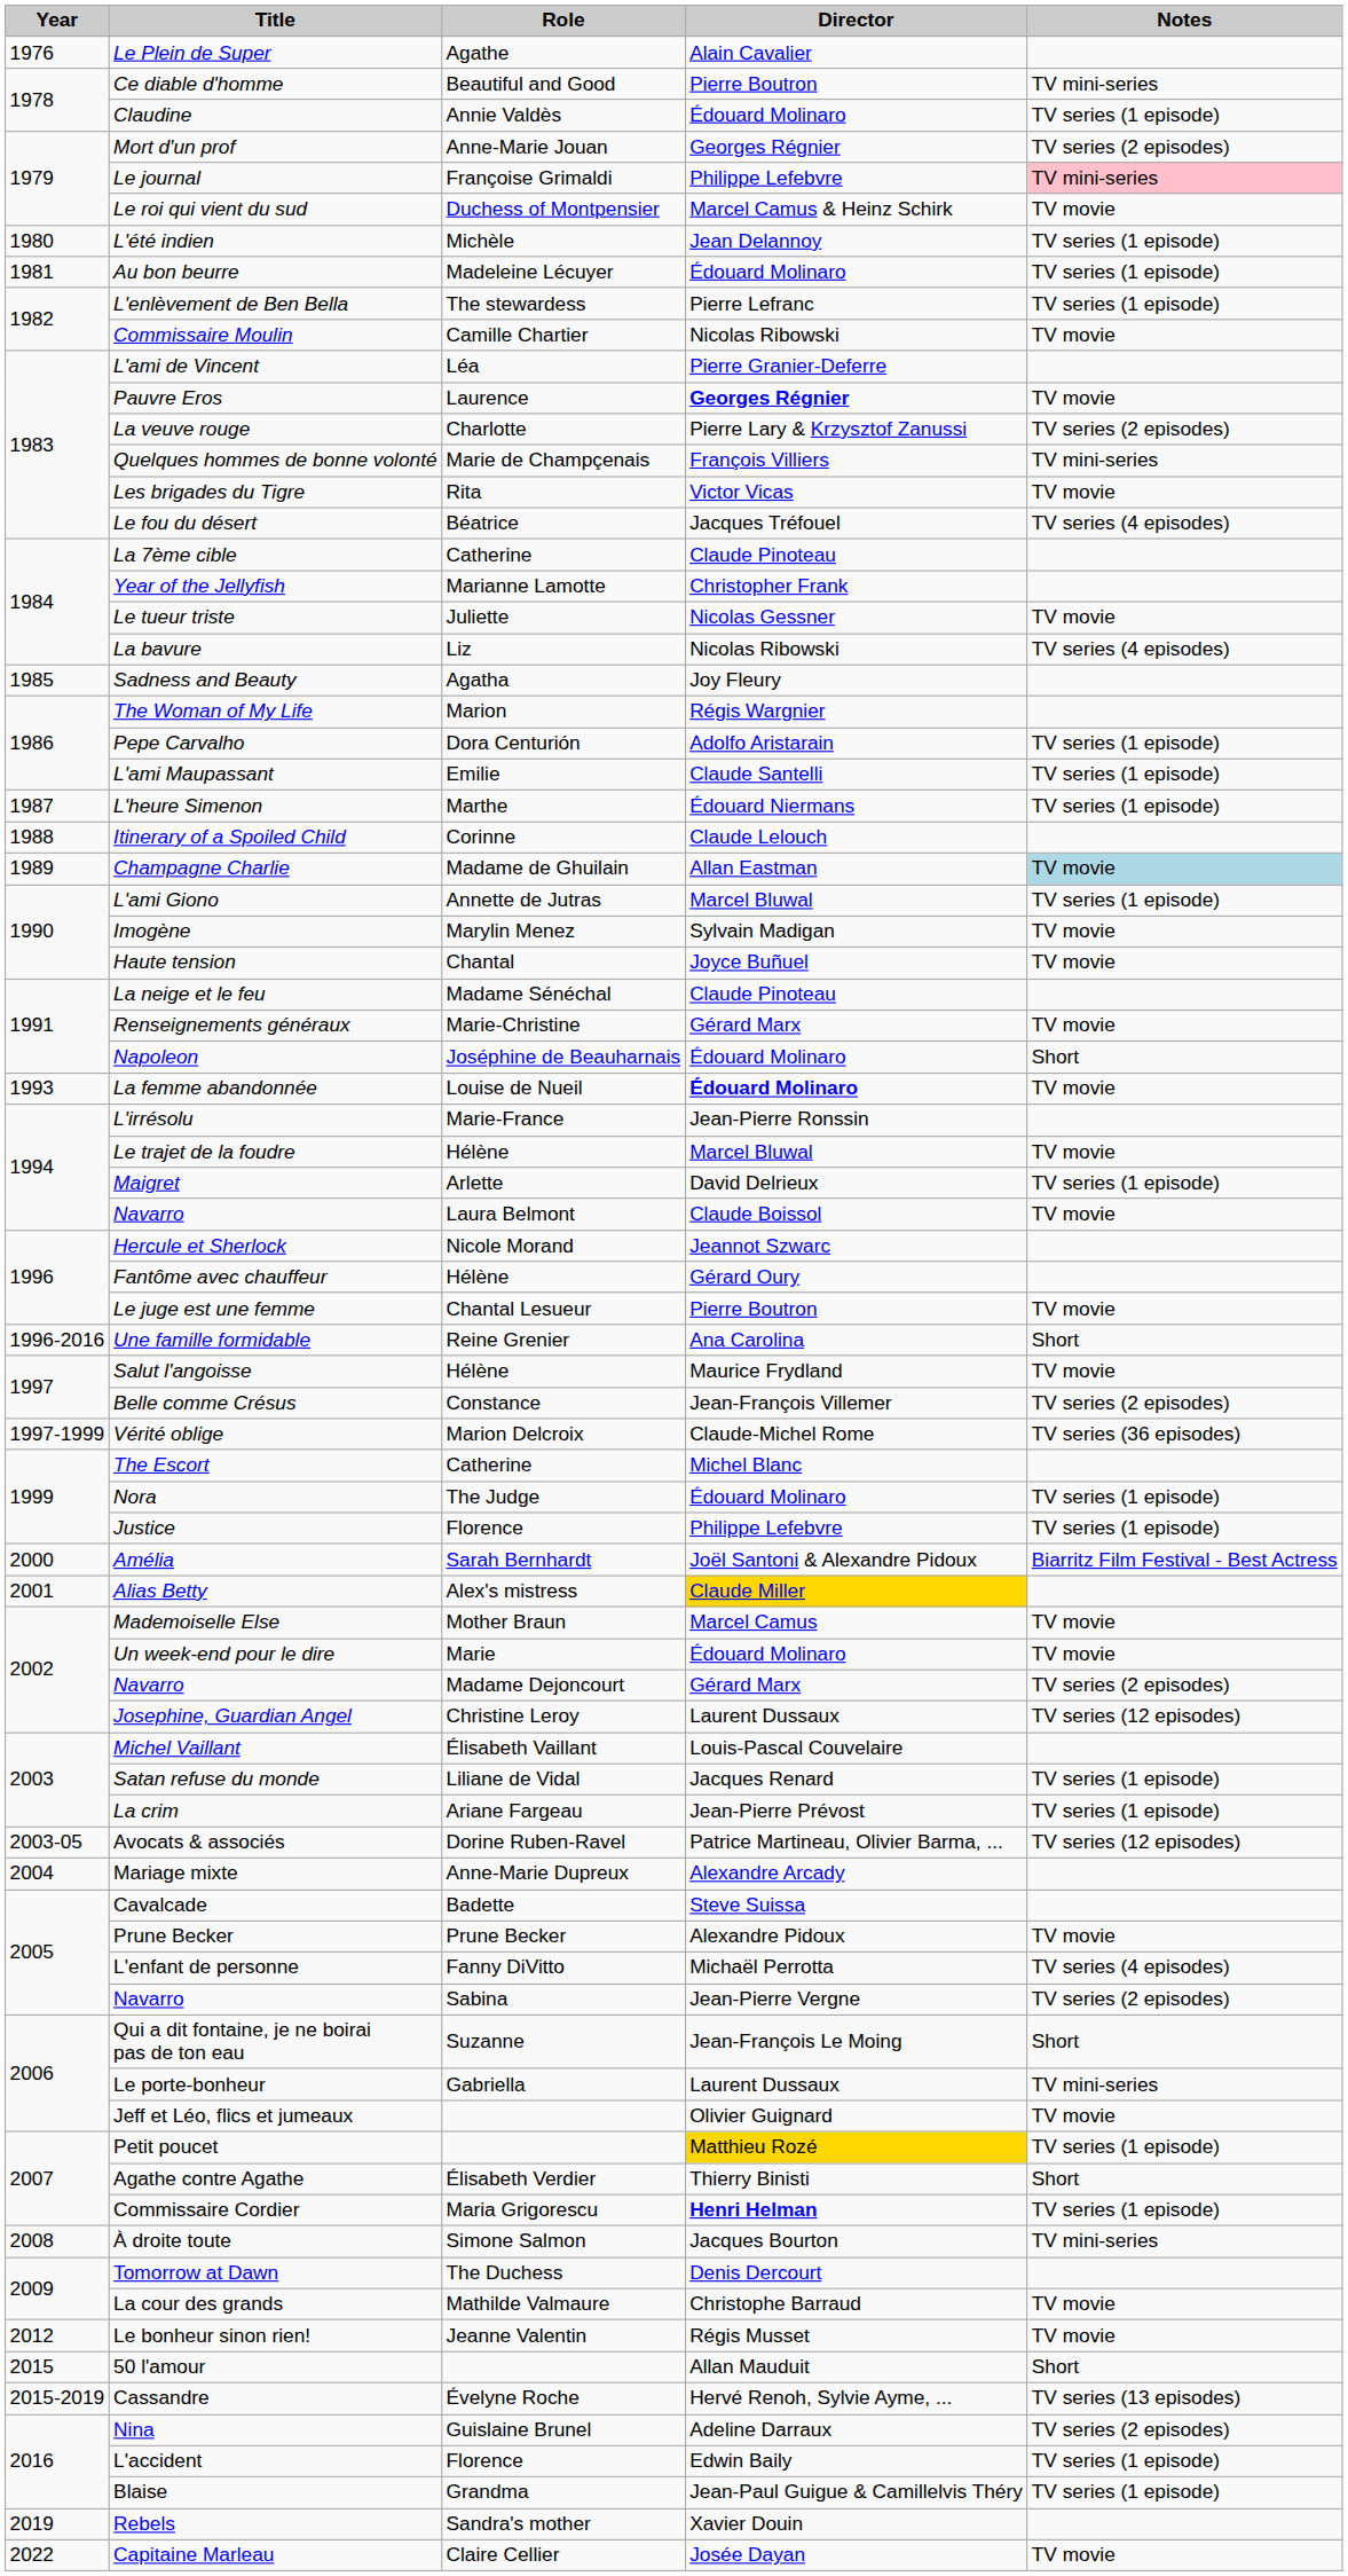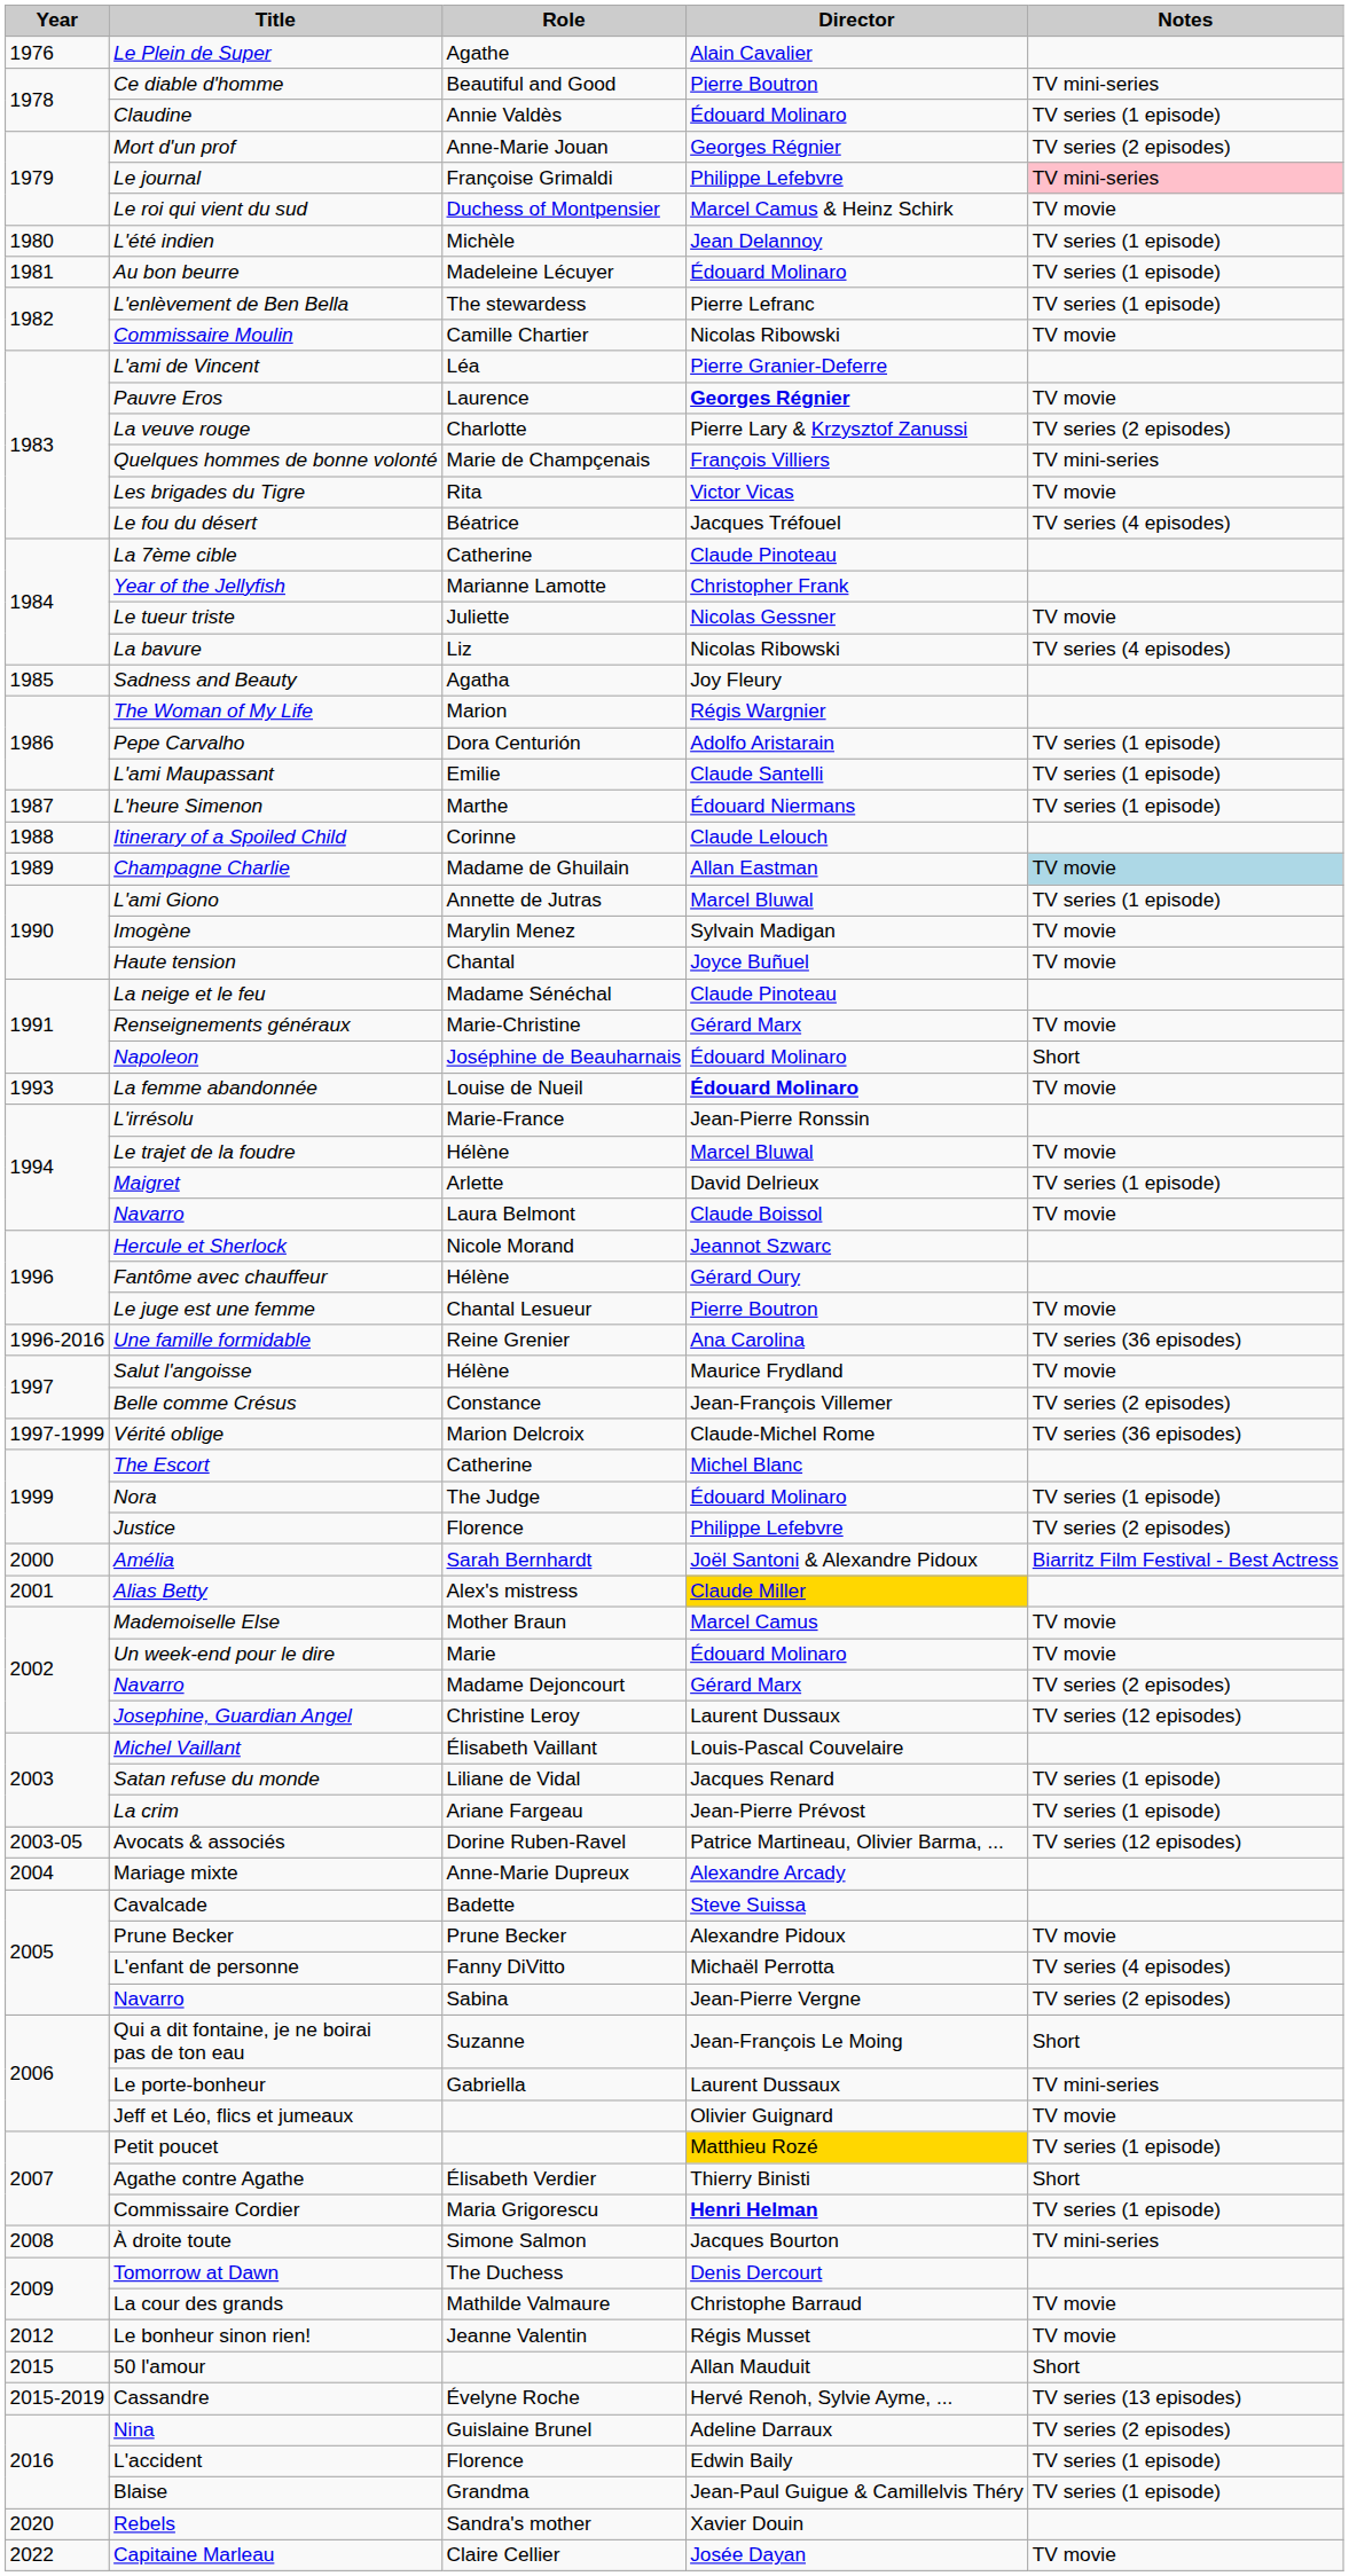 <table class="wikitable">
 <tr>
 <th style="background: #CCCCCC;">Year</th>
 <th style="background: #CCCCCC;">Title</th>
 <th style="background: #CCCCCC;">Role</th>
 <th style="background: #CCCCCC;">Director</th>
 <th style="background: #CCCCCC;">Notes</th>
 </tr>
 <tr>
 <td>1976</td>
 <td><em><a href='#'>Le Plein de Super</a></em></td>
 <td>Agathe</td>
 <td><a href='#'>Alain Cavalier</a></td>
 <td></td>
 </tr>
 <tr>
 <td rowspan=2>1978</td>
 <td><em>Ce diable d'homme</em></td>
 <td>Beautiful and Good</td>
 <td><a href='#'>Pierre Boutron</a></td>
 <td>TV mini-series</td>
 </tr>
 <tr>
 <td><em>Claudine</em></td>
 <td>Annie Valdès</td>
 <td><a href='#'>Édouard Molinaro</a></td>
 <td>TV series (1 episode)</td>
 </tr>
 <tr>
 <td rowspan=3>1979</td>
 <td><em>Mort d'un prof</em></td>
 <td>Anne-Marie Jouan</td>
 <td><a href='#'>Georges Régnier</a></td>
 <td>TV series (2 episodes)</td>
 </tr>
 <tr>
 <td><em>Le journal</em></td>
 <td>Françoise Grimaldi</td>
 <td><a href='#'>Philippe Lefebvre</a></td>
 <td style="background: pink;">TV mini-series</td>
 </tr>
 <tr>
 <td><em>Le roi qui vient du sud</em></td>
 <td><a href='#'>Duchess of Montpensier</a></td>
 <td><a href='#'>Marcel Camus</a> & Heinz Schirk</td>
 <td>TV movie</td>
 </tr>
 <tr>
 <td>1980</td>
 <td><em>L'été indien</em></td>
 <td>Michèle</td>
 <td><a href='#'>Jean Delannoy</a></td>
 <td>TV series (1 episode)</td>
 </tr>
 <tr>
 <td>1981</td>
 <td><em>Au bon beurre</em></td>
 <td>Madeleine Lécuyer</td>
 <td><a href='#'>Édouard Molinaro</a></td>
 <td>TV series (1 episode)</td>
 </tr>
 <tr>
 <td rowspan=2>1982</td>
 <td><em>L'enlèvement de Ben Bella</em></td>
 <td>The stewardess</td>
 <td>Pierre Lefranc</td>
 <td>TV series (1 episode)</td>
 </tr>
 <tr>
 <td><em><a href='#'>Commissaire Moulin</a></em></td>
 <td>Camille Chartier</td>
 <td>Nicolas Ribowski</td>
 <td>TV movie</td>
 </tr>
 <tr>
 <td rowspan=6>1983</td>
 <td><em>L'ami de Vincent</em></td>
 <td>Léa</td>
 <td><a href='#'>Pierre Granier-Deferre</a></td>
 <td></td>
 </tr>
 <tr>
 <td><em>Pauvre Eros</em></td>
 <td>Laurence</td>
 <td><strong><a href='#'>Georges Régnier</a></strong></td>
 <td>TV movie</td>
 </tr>
 <tr>
 <td><em>La veuve rouge</em></td>
 <td>Charlotte</td>
 <td>Pierre Lary & <a href='#'>Krzysztof Zanussi</a></td>
 <td>TV series (2 episodes)</td>
 </tr>
 <tr>
 <td><em>Quelques hommes de bonne volonté</em></td>
 <td>Marie de Champçenais</td>
 <td><a href='#'>François Villiers</a></td>
 <td>TV mini-series</td>
 </tr>
 <tr>
 <td><em>Les brigades du Tigre</em></td>
 <td>Rita</td>
 <td><a href='#'>Victor Vicas</a></td>
 <td>TV movie</td>
 </tr>
 <tr>
 <td><em>Le fou du désert</em></td>
 <td>Béatrice</td>
 <td>Jacques Tréfouel</td>
 <td>TV series (4 episodes)</td>
 </tr>
 <tr>
 <td rowspan=4>1984</td>
 <td><em>La 7ème cible</em></td>
 <td>Catherine</td>
 <td><a href='#'>Claude Pinoteau</a></td>
 <td></td>
 </tr>
 <tr>
 <td><em><a href='#'>Year of the Jellyfish</a></em></td>
 <td>Marianne Lamotte</td>
 <td><a href='#'>Christopher Frank</a></td>
 <td></td>
 </tr>
 <tr>
 <td><em>Le tueur triste</em></td>
 <td>Juliette</td>
 <td><a href='#'>Nicolas Gessner</a></td>
 <td>TV movie</td>
 </tr>
 <tr>
 <td><em>La bavure</em></td>
 <td>Liz</td>
 <td>Nicolas Ribowski</td>
 <td>TV series (4 episodes)</td>
 </tr>
 <tr>
 <td>1985</td>
 <td><em>Sadness and Beauty</em></td>
 <td>Agatha</td>
 <td>Joy Fleury</td>
 <td></td>
 </tr>
 <tr>
 <td rowspan=3>1986</td>
 <td><em><a href='#'>The Woman of My Life</a></em></td>
 <td>Marion</td>
 <td><a href='#'>Régis Wargnier</a></td>
 <td></td>
 </tr>
 <tr>
 <td><em>Pepe Carvalho</em></td>
 <td>Dora Centurión</td>
 <td><a href='#'>Adolfo Aristarain</a></td>
 <td>TV series (1 episode)</td>
 </tr>
 <tr>
 <td><em>L'ami Maupassant</em></td>
 <td>Emilie</td>
 <td><a href='#'>Claude Santelli</a></td>
 <td>TV series (1 episode)</td>
 </tr>
 <tr>
 <td>1987</td>
 <td><em>L'heure Simenon</em></td>
 <td>Marthe</td>
 <td><a href='#'>Édouard Niermans</a></td>
 <td>TV series (1 episode)</td>
 </tr>
 <tr>
 <td>1988</td>
 <td><em><a href='#'>Itinerary of a Spoiled Child</a></em></td>
 <td>Corinne</td>
 <td><a href='#'>Claude Lelouch</a></td>
 <td></td>
 </tr>
 <tr>
 <td>1989</td>
 <td><em><a href='#'>Champagne Charlie</a></em></td>
 <td>Madame de Ghuilain</td>
 <td><a href='#'>Allan Eastman</a></td>
 <td style="background: lightblue;">TV movie</td>
 </tr>
 <tr>
 <td rowspan=3>1990</td>
 <td><em>L'ami Giono</em></td>
 <td>Annette de Jutras</td>
 <td><a href='#'>Marcel Bluwal</a></td>
 <td>TV series (1 episode)</td>
 </tr>
 <tr>
 <td><em>Imogène</em></td>
 <td>Marylin Menez</td>
 <td>Sylvain Madigan</td>
 <td>TV movie</td>
 </tr>
 <tr>
 <td><em>Haute tension</em></td>
 <td>Chantal</td>
 <td><a href='#'>Joyce Buñuel</a></td>
 <td>TV movie</td>
 </tr>
 <tr>
 <td rowspan=3>1991</td>
 <td><em>La neige et le feu</em></td>
 <td>Madame Sénéchal</td>
 <td><a href='#'>Claude Pinoteau</a></td>
 <td></td>
 </tr>
 <tr>
 <td><em>Renseignements généraux</em></td>
 <td>Marie-Christine</td>
 <td><a href='#'>Gérard Marx</a></td>
 <td>TV movie</td>
 </tr>
 <tr>
 <td><em><a href='#'>Napoleon</a></em></td>
 <td><a href='#'>Joséphine de Beauharnais</a></td>
 <td><a href='#'>Édouard Molinaro</a></td>
 <td>Short</td>
 </tr>
 <tr>
 <td>1993</td>
 <td><em>La femme abandonnée</em></td>
 <td>Louise de Nueil</td>
 <td><strong><a href='#'>Édouard Molinaro</a></strong></td>
 <td>TV movie</td>
 </tr>
 <tr>
 <td rowspan=4>1994</td>
 <td><em>L'irrésolu</em></td>
 <td>Marie-France</td>
 <td>Jean-Pierre Ronssin</td>
 <td></td>
 </tr>
 <tr>
 <td><em>Le trajet de la foudre</em></td>
 <td>Hélène</td>
 <td><a href='#'>Marcel Bluwal</a></td>
 <td>TV movie</td>
 </tr>
 <tr>
 <td><em><a href='#'>Maigret</a></em></td>
 <td>Arlette</td>
 <td>David Delrieux</td>
 <td>TV series (1 episode)</td>
 </tr>
 <tr>
 <td><em><a href='#'>Navarro</a></em></td>
 <td>Laura Belmont</td>
 <td><a href='#'>Claude Boissol</a></td>
 <td>TV movie</td>
 </tr>
 <tr>
 <td rowspan=3>1996</td>
 <td><em><a href='#'>Hercule et Sherlock</a></em></td>
 <td>Nicole Morand</td>
 <td><a href='#'>Jeannot Szwarc</a></td>
 <td></td>
 </tr>
 <tr>
 <td><em>Fantôme avec chauffeur</em></td>
 <td>Hélène</td>
 <td><a href='#'>Gérard Oury</a></td>
 <td></td>
 </tr>
 <tr>
 <td><em>Le juge est une femme</em></td>
 <td>Chantal Lesueur</td>
 <td><a href='#'>Pierre Boutron</a></td>
 <td>TV movie</td>
 </tr>
 <tr>
 <td>1996-2016</td>
 <td><em><a href='#'>Une famille formidable</a></em></td>
 <td>Reine Grenier</td>
 <td><a href='#'>Ana Carolina</a></td>
-<td>Short</td>
+<td>TV series (36 episodes)</td>
 </tr>
 <tr>
 <td rowspan=2>1997</td>
 <td><em>Salut l'angoisse</em></td>
 <td>Hélène</td>
 <td>Maurice Frydland</td>
 <td>TV movie</td>
 </tr>
 <tr>
 <td><em>Belle comme Crésus</em></td>
 <td>Constance</td>
 <td>Jean-François Villemer</td>
 <td>TV series (2 episodes)</td>
 </tr>
 <tr>
 <td>1997-1999</td>
 <td><em>Vérité oblige</em></td>
 <td>Marion Delcroix</td>
 <td>Claude-Michel Rome</td>
 <td>TV series (36 episodes)</td>
 </tr>
 <tr>
 <td rowspan=3>1999</td>
 <td><em><a href='#'>The Escort</a></em></td>
 <td>Catherine</td>
 <td><a href='#'>Michel Blanc</a></td>
 <td></td>
 </tr>
 <tr>
 <td><em>Nora</em></td>
 <td>The Judge</td>
 <td><a href='#'>Édouard Molinaro</a></td>
 <td>TV series (1 episode)</td>
 </tr>
 <tr>
 <td><em>Justice</em></td>
 <td>Florence</td>
 <td><a href='#'>Philippe Lefebvre</a></td>
-<td>TV series (1 episode)</td>
+<td>TV series (2 episodes)</td>
 </tr>
 <tr>
 <td>2000</td>
 <td><em><a href='#'>Amélia</a></em></td>
 <td><a href='#'>Sarah Bernhardt</a></td>
 <td><a href='#'>Joël Santoni</a> & Alexandre Pidoux</td>
 <td><a href='#'>Biarritz Film Festival - Best Actress</a></td>
 </tr>
 <tr>
 <td>2001</td>
 <td><em><a href='#'>Alias Betty</a></em></td>
 <td>Alex's mistress</td>
 <td style="background: gold;"><a href='#'>Claude Miller</a></td>
 <td></td>
 </tr>
 <tr>
 <td rowspan=4>2002</td>
 <td><em>Mademoiselle Else</em></td>
 <td>Mother Braun</td>
 <td><a href='#'>Marcel Camus</a></td>
 <td>TV movie</td>
 </tr>
 <tr>
 <td><em>Un week-end pour le dire</em></td>
 <td>Marie</td>
 <td><a href='#'>Édouard Molinaro</a></td>
 <td>TV movie</td>
 </tr>
 <tr>
 <td><em><a href='#'>Navarro</a></em></td>
 <td>Madame Dejoncourt</td>
 <td><a href='#'>Gérard Marx</a></td>
 <td>TV series (2 episodes)</td>
 </tr>
 <tr>
 <td><em><a href='#'>Josephine, Guardian Angel</a></em></td>
 <td>Christine Leroy</td>
 <td>Laurent Dussaux</td>
 <td>TV series (12 episodes)</td>
 </tr>
 <tr>
 <td rowspan=3>2003</td>
 <td><em><a href='#'>Michel Vaillant</a></em></td>
 <td>Élisabeth Vaillant</td>
 <td>Louis-Pascal Couvelaire</td>
 <td></td>
 </tr>
 <tr>
 <td><em>Satan refuse du monde</em></td>
 <td>Liliane de Vidal</td>
 <td>Jacques Renard</td>
 <td>TV series (1 episode)</td>
 </tr>
 <tr>
 <td><em>La crim<strong></td>
 <td>Ariane Fargeau</td>
 <td>Jean-Pierre Prévost</td>
 <td>TV series (1 episode)</td>
 </tr>
 <tr>
 <td>2003-05</td>
 <td></em>Avocats & associés<em></td>
 <td>Dorine Ruben-Ravel</td>
 <td>Patrice Martineau, Olivier Barma, ...</td>
 <td>TV series (12 episodes)</td>
 </tr>
 <tr>
 <td>2004</td>
 <td></em>Mariage mixte<em></td>
 <td>Anne-Marie Dupreux</td>
 <td><a href='#'>Alexandre Arcady</a></td>
 <td></td>
 </tr>
 <tr>
 <td rowspan=4>2005</td>
 <td></em>Cavalcade<em></td>
 <td>Badette</td>
 <td><a href='#'>Steve Suissa</a></td>
 <td></td>
 </tr>
 <tr>
 <td></em>Prune Becker<em></td>
 <td>Prune Becker</td>
 <td>Alexandre Pidoux</td>
 <td>TV movie</td>
 </tr>
 <tr>
 <td></em>L'enfant de personne<em></td>
 <td>Fanny DiVitto</td>
 <td>Michaël Perrotta</td>
 <td>TV series (4 episodes)</td>
 </tr>
 <tr>
 <td></em><a href='#'>Navarro</a><em></td>
 <td>Sabina</td>
 <td>Jean-Pierre Vergne</td>
 <td>TV series (2 episodes)</td>
 </tr>
 <tr>
 <td rowspan=3>2006</td>
 <td></em>Qui a dit fontaine, je ne boirai<br> pas de ton eau<em></td>
 <td>Suzanne</td>
 <td>Jean-François Le Moing</td>
 <td>Short</td>
 </tr>
 <tr>
 <td></em>Le porte-bonheur<em></td>
 <td>Gabriella</td>
 <td>Laurent Dussaux</td>
 <td>TV mini-series</td>
 </tr>
 <tr>
 <td></em>Jeff et Léo, flics et jumeaux<em></td>
 <td></td>
 <td>Olivier Guignard</td>
 <td>TV movie</td>
 </tr>
 <tr>
 <td rowspan=3>2007</td>
 <td></em>Petit poucet<em></td>
 <td></td>
 <td style="background: gold;">Matthieu Rozé</td>
 <td>TV series (1 episode)</td>
 </tr>
 <tr>
 <td></em>Agathe contre Agathe<em></td>
 <td>Élisabeth Verdier</td>
 <td>Thierry Binisti</td>
 <td>Short</td>
 </tr>
 <tr>
 <td></em>Commissaire Cordier<em></td>
 <td>Maria Grigorescu</td>
 <td><strong><a href='#'>Henri Helman</a></strong></td>
 <td>TV series (1 episode)</td>
 </tr>
 <tr>
 <td>2008</td>
 <td></em>À droite toute<em></td>
 <td>Simone Salmon</td>
 <td>Jacques Bourton</td>
 <td>TV mini-series</td>
 </tr>
 <tr>
 <td rowspan=2>2009</td>
 <td></em><a href='#'>Tomorrow at Dawn</a><em></td>
 <td>The Duchess</td>
 <td><a href='#'>Denis Dercourt</a></td>
 <td></td>
 </tr>
 <tr>
 <td></em>La cour des grands<em></td>
 <td>Mathilde Valmaure</td>
 <td>Christophe Barraud</td>
 <td>TV movie</td>
 </tr>
 <tr>
 <td>2012</td>
 <td></em>Le bonheur sinon rien!<em></td>
 <td>Jeanne Valentin</td>
 <td>Régis Musset</td>
 <td>TV movie</td>
 </tr>
 <tr>
 <td>2015</td>
 <td></em>50 l'amour<em></td>
 <td></td>
 <td>Allan Mauduit</td>
 <td>Short</td>
 </tr>
 <tr>
 <td>2015-2019</td>
 <td></em>Cassandre<em></td>
 <td>Évelyne Roche</td>
 <td>Hervé Renoh, Sylvie Ayme, ...</td>
 <td>TV series (13 episodes)</td>
 </tr>
 <tr>
 <td rowspan=3>2016</td>
 <td></em><a href='#'>Nina</a><em></td>
 <td>Guislaine Brunel</td>
 <td>Adeline Darraux</td>
 <td>TV series (2 episodes)</td>
 </tr>
 <tr>
 <td></em>L'accident<em></td>
 <td>Florence</td>
 <td>Edwin Baily</td>
 <td>TV series (1 episode)</td>
 </tr>
 <tr>
 <td></em>Blaise<em></td>
 <td>Grandma</td>
 <td>Jean-Paul Guigue & Camillelvis Théry</td>
 <td>TV series (1 episode)</td>
 </tr>
 <tr>
-<td>2019</td>
+<td>2020</td>
 <td></em><a href='#'>Rebels</a><em></td>
 <td>Sandra's mother</td>
 <td>Xavier Douin</td>
 <td></td>
 </tr>
 <tr>
 <td>2022</td>
 <td></em><a href='#'>Capitaine Marleau</a><em></td>
 <td>Claire Cellier</td>
 <td><a href='#'>Josée Dayan</a></td>
 <td>TV movie</td>
 </tr>
 </table>
